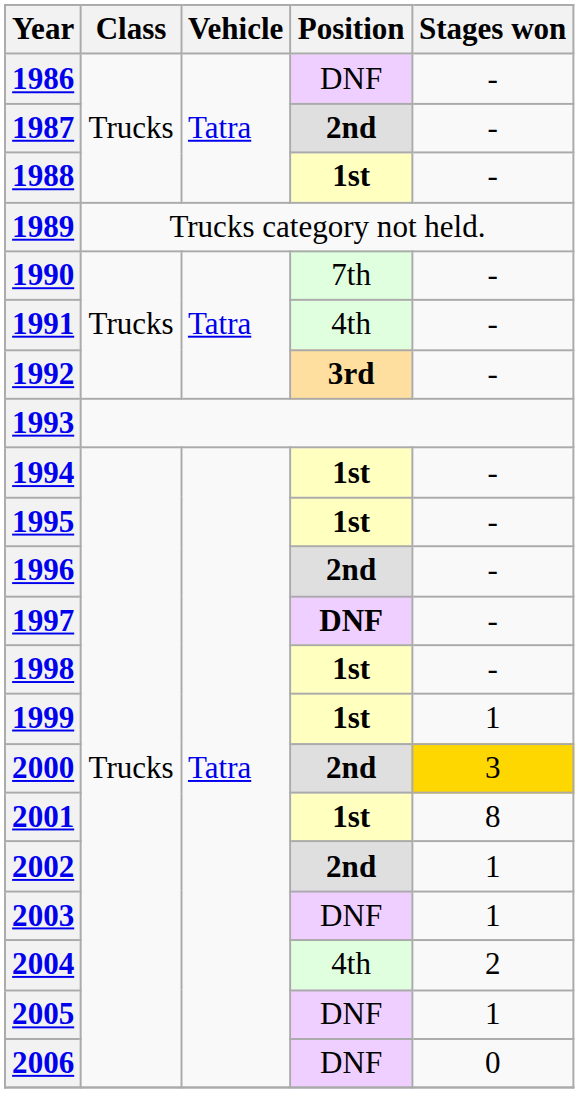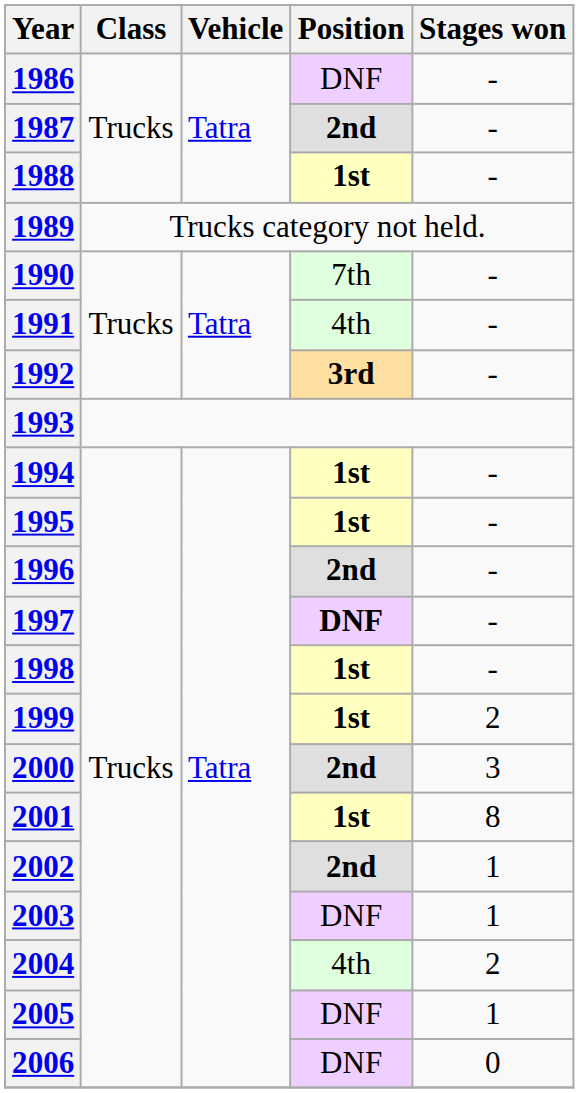 <table class="wikitable">
 <tr>
 <th>Year</th>
 <th>Class</th>
 <th>Vehicle</th>
 <th>Position</th>
 <th>Stages won</th>
 </tr>
 <tr>
 <th><a href='#'>1986</a></th>
 <td rowspan=3>Trucks</td>
 <td rowspan=3> <a href='#'>Tatra</a></td>
 <td align="center" style="background:#EFCFFF;">DNF</td>
 <td align="center">-</td>
 </tr>
 <tr>
 <th><a href='#'>1987</a></th>
 <td align="center" style="background:#DFDFDF;"><strong>2nd</strong></td>
 <td align="center">-</td>
 </tr>
 <tr>
 <th><a href='#'>1988</a></th>
 <td align="center" style="background:#FFFFBF;"><strong>1st</strong></td>
 <td align="center">-</td>
 </tr>
 <tr>
 <th><a href='#'>1989</a></th>
 <td colspan=4 align=center style="background:;">Trucks category not held.</td>
 </tr>
 <tr>
 <th><a href='#'>1990</a></th>
 <td rowspan=3>Trucks</td>
 <td rowspan=3> <a href='#'>Tatra</a></td>
 <td align="center" style="background:#DFFFDF;">7th</td>
 <td align="center">-</td>
 </tr>
 <tr>
 <th><a href='#'>1991</a></th>
 <td align="center" style="background:#DFFFDF;">4th</td>
 <td align="center">-</td>
 </tr>
 <tr>
 <th><a href='#'>1992</a></th>
 <td align="center" style="background:#FFDF9F;"><strong>3rd</strong></td>
 <td align="center">-</td>
 </tr>
 <tr>
 <th><a href='#'>1993</a></th>
 <td colspan=4 align=center style="background:;"></td>
 </tr>
 <tr>
 <th><a href='#'>1994</a></th>
 <td rowspan=13>Trucks</td>
 <td rowspan=13> <a href='#'>Tatra</a></td>
 <td align="center" style="background:#FFFFBF;"><strong>1st</strong></td>
 <td align="center">-</td>
 </tr>
 <tr>
 <th><a href='#'>1995</a></th>
 <td align="center" style="background:#FFFFBF;"><strong>1st</strong></td>
 <td align="center">-</td>
 </tr>
 <tr>
 <th><a href='#'>1996</a></th>
 <td align="center" style="background:#DFDFDF;"><strong>2nd</strong></td>
 <td align="center">-</td>
 </tr>
 <tr>
 <th><a href='#'>1997</a></th>
 <td align="center" style="background:#EFCFFF;"><strong>DNF</strong></td>
 <td align="center">-</td>
 </tr>
 <tr>
 <th><a href='#'>1998</a></th>
 <td align="center" style="background:#FFFFBF;"><strong>1st</strong></td>
 <td align="center">-</td>
 </tr>
 <tr>
 <th><a href='#'>1999</a></th>
 <td align="center" style="background:#FFFFBF;"><strong>1st</strong></td>
-<td align="center">1</td>
+<td align="center">2</td>
 </tr>
 <tr>
 <th><a href='#'>2000</a></th>
 <td align="center" style="background:#DFDFDF;"><strong>2nd</strong></td>
-<td align="center" style="background: gold;">3</td>
+<td align="center">3</td>
 </tr>
 <tr>
 <th><a href='#'>2001</a></th>
 <td align="center" style="background:#FFFFBF;"><strong>1st</strong></td>
 <td align="center">8</td>
 </tr>
 <tr>
 <th><a href='#'>2002</a></th>
 <td align="center" style="background:#DFDFDF;"><strong>2nd</strong></td>
 <td align="center">1</td>
 </tr>
 <tr>
 <th><a href='#'>2003</a></th>
 <td align="center" style="background:#EFCFFF;">DNF</td>
 <td align="center">1</td>
 </tr>
 <tr>
 <th><a href='#'>2004</a></th>
 <td align="center" style="background:#DFFFDF;">4th</td>
 <td align="center">2</td>
 </tr>
 <tr>
 <th><a href='#'>2005</a></th>
 <td align="center" style="background:#EFCFFF;">DNF</td>
 <td align="center">1</td>
 </tr>
 <tr>
 <th><a href='#'>2006</a></th>
 <td align="center" style="background:#EFCFFF;">DNF</td>
 <td align="center">0</td>
 </tr>
 <tr>
 </tr>
 </table>
